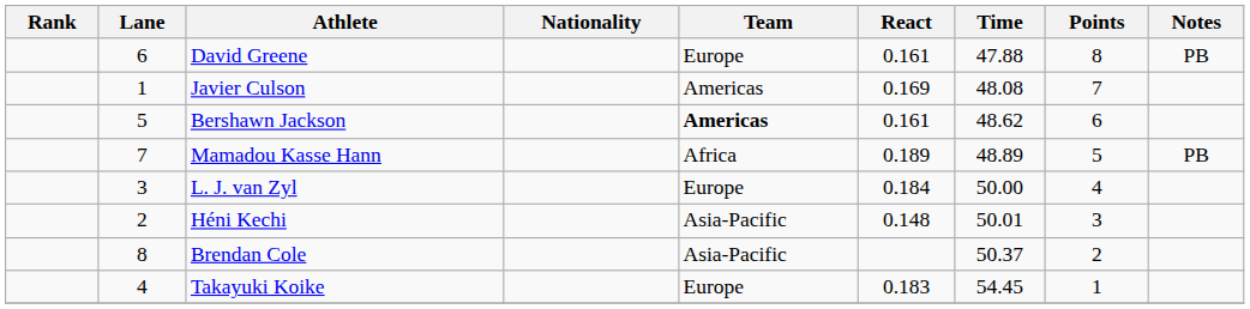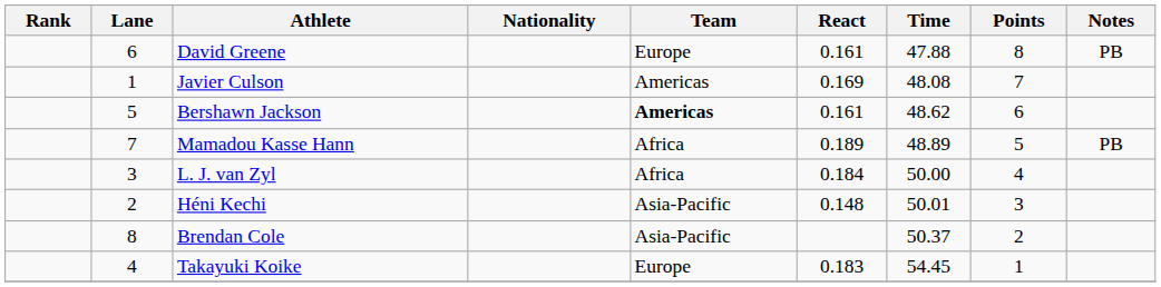 <table class="wikitable sortable" style="text-align:center" width="75%">
 <tr>
 <th>Rank</th>
 <th>Lane</th>
 <th>Athlete</th>
 <th>Nationality</th>
 <th>Team</th>
 <th>React</th>
 <th>Time</th>
 <th>Points</th>
 <th>Notes</th>
 </tr>
 <tr>
 <td></td>
 <td>6</td>
 <td align="left"><a href='#'>David Greene</a></td>
 <td align=left></td>
 <td align=left>Europe</td>
 <td>0.161</td>
 <td>47.88</td>
 <td>8</td>
 <td>PB</td>
 </tr>
 <tr>
 <td></td>
 <td>1</td>
 <td align="left"><a href='#'>Javier Culson</a></td>
 <td align=left></td>
 <td align=left>Americas</td>
 <td>0.169</td>
 <td>48.08</td>
 <td>7</td>
 <td></td>
 </tr>
 <tr>
 <td></td>
 <td>5</td>
 <td align="left"><a href='#'>Bershawn Jackson</a></td>
 <td align=left></td>
 <td align=left><strong>Americas</strong></td>
 <td>0.161</td>
 <td>48.62</td>
 <td>6</td>
 <td></td>
 </tr>
 <tr>
 <td></td>
 <td>7</td>
 <td align="left"><a href='#'>Mamadou Kasse Hann</a></td>
 <td align=left></td>
 <td align=left>Africa</td>
 <td>0.189</td>
 <td>48.89</td>
 <td>5</td>
 <td>PB</td>
 </tr>
 <tr>
 <td></td>
 <td>3</td>
 <td align="left"><a href='#'>L. J. van Zyl</a></td>
 <td align=left></td>
-<td align=left>Europe</td>
+<td align=left>Africa</td>
 <td>0.184</td>
 <td>50.00</td>
 <td>4</td>
 <td></td>
 </tr>
 <tr>
 <td></td>
 <td>2</td>
 <td align="left"><a href='#'>Héni Kechi</a></td>
 <td align=left></td>
 <td align=left>Asia-Pacific</td>
 <td>0.148</td>
 <td>50.01</td>
 <td>3</td>
 <td></td>
 </tr>
 <tr>
 <td></td>
 <td>8</td>
 <td align="left"><a href='#'>Brendan Cole</a></td>
 <td align=left></td>
 <td align=left>Asia-Pacific</td>
 <td></td>
 <td>50.37</td>
 <td>2</td>
 <td></td>
 </tr>
 <tr>
 <td></td>
 <td>4</td>
 <td align="left"><a href='#'>Takayuki Koike</a></td>
 <td align=left></td>
 <td align=left>Europe</td>
 <td>0.183</td>
 <td>54.45</td>
 <td>1</td>
 <td></td>
 </tr>
 <tr>
 </tr>
 </table>
